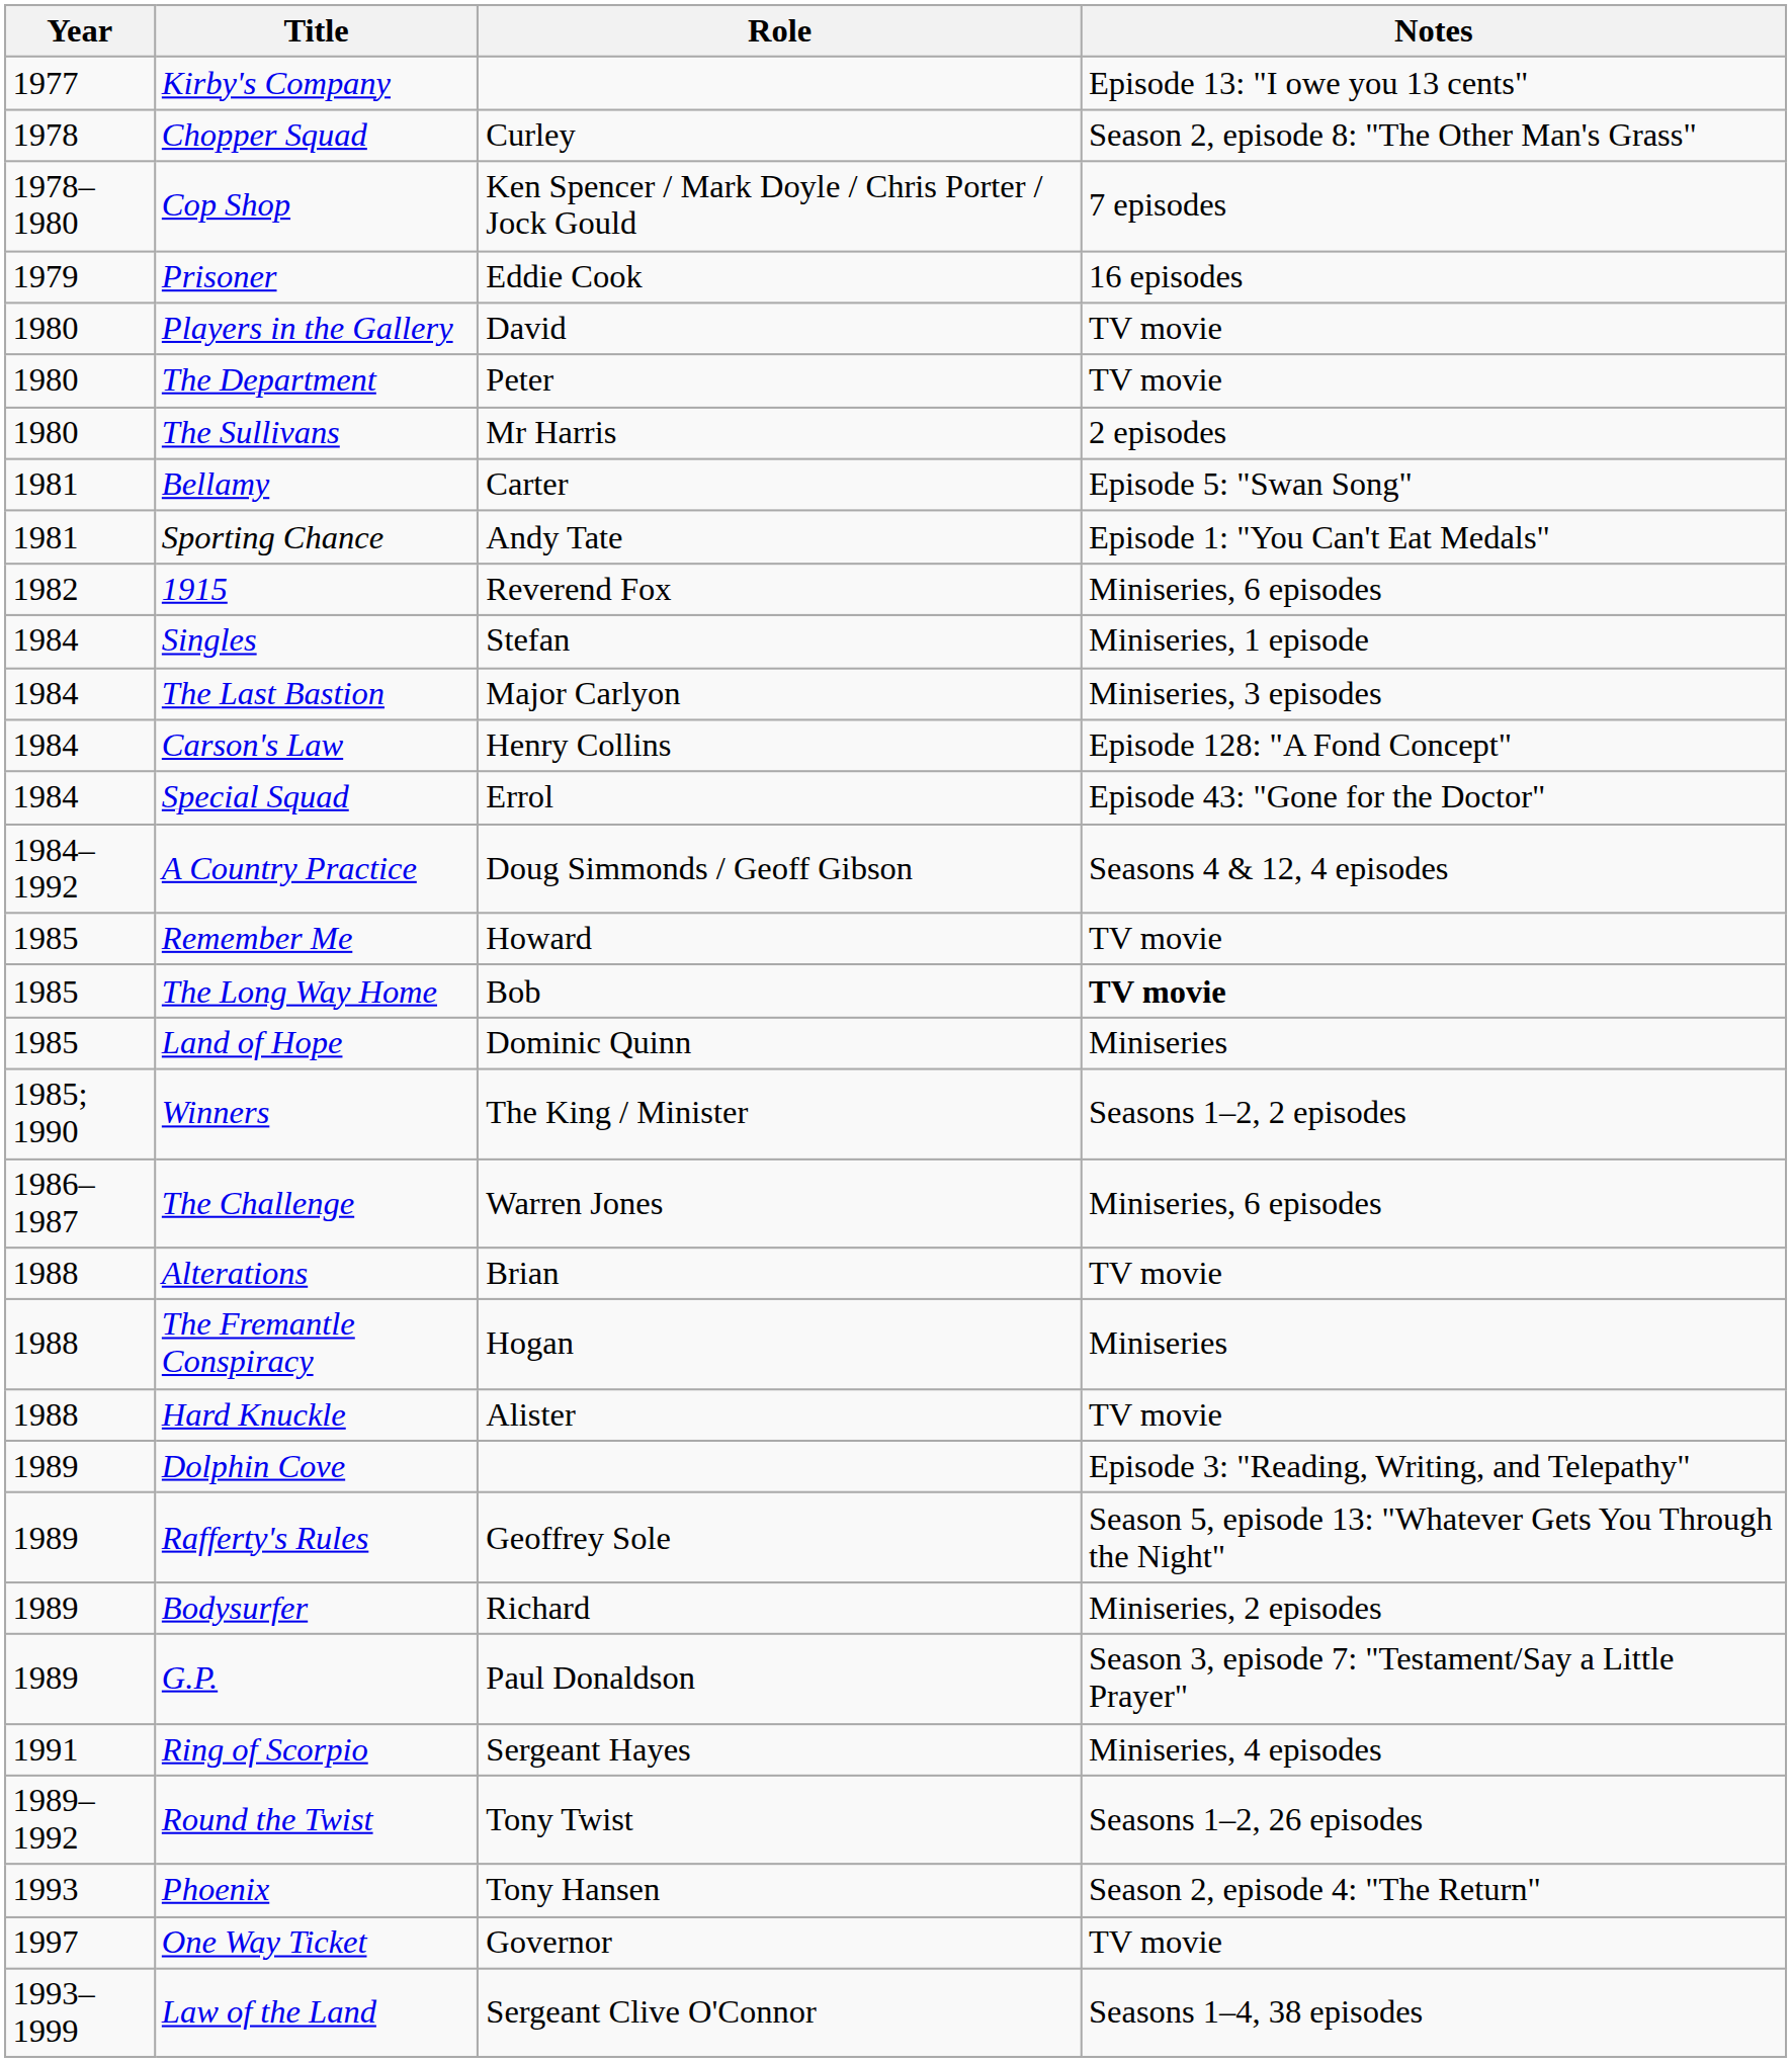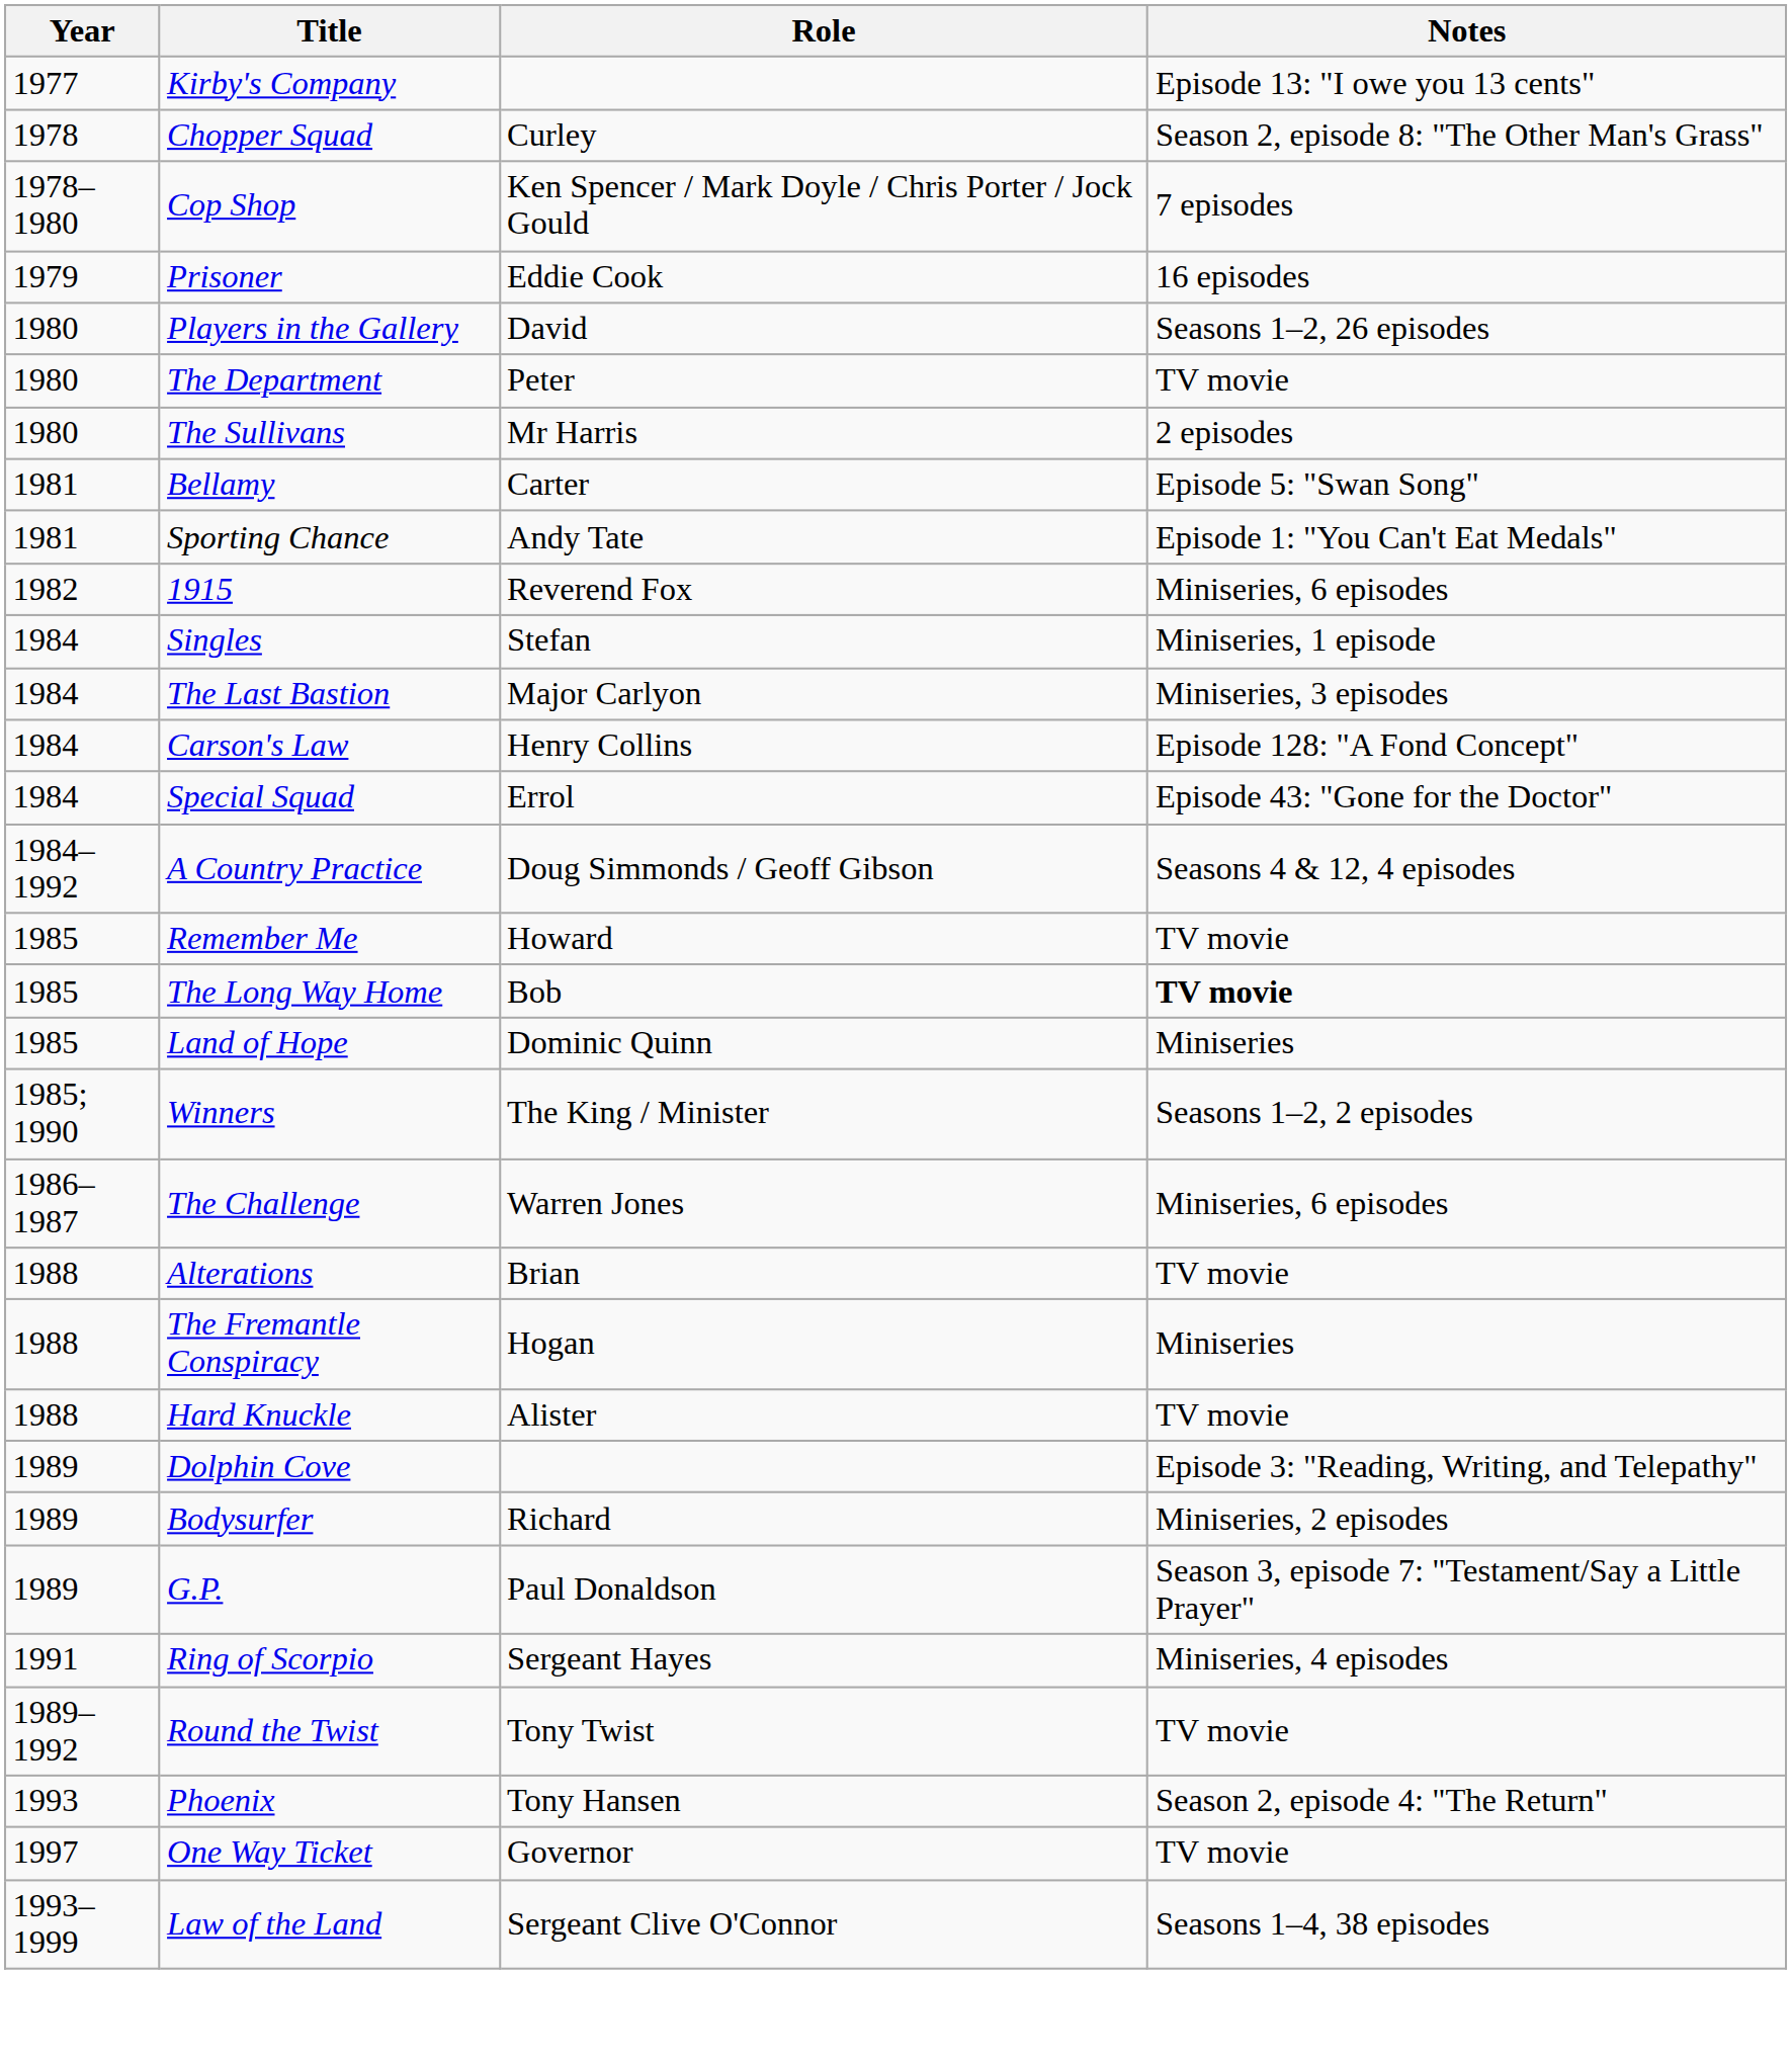 <table class=wikitable>
 <tr>
 <th>Year</th>
 <th>Title</th>
 <th>Role</th>
 <th>Notes</th>
 </tr>
 <tr>
 <td>1977</td>
 <td><em><a href='#'>Kirby's Company</a></em></td>
 <td></td>
 <td>Episode 13: "I owe you 13 cents"</td>
 </tr>
 <tr>
 <td>1978</td>
 <td><em><a href='#'>Chopper Squad</a></em></td>
 <td>Curley</td>
 <td>Season 2, episode 8: "The Other Man's Grass"</td>
 </tr>
 <tr>
 <td>1978–1980</td>
 <td><em><a href='#'>Cop Shop</a></em></td>
 <td>Ken Spencer / Mark Doyle / Chris Porter / Jock Gould</td>
 <td>7 episodes</td>
 </tr>
 <tr>
 <td>1979</td>
 <td><em><a href='#'>Prisoner</a></em></td>
 <td>Eddie Cook</td>
 <td>16 episodes</td>
 </tr>
 <tr>
 <td>1980</td>
 <td><em><a href='#'>Players in the Gallery</a></em></td>
 <td>David</td>
-<td>TV movie</td>
+<td>Seasons 1–2, 26 episodes</td>
 </tr>
 <tr>
 <td>1980</td>
 <td><em><a href='#'>The Department</a></em></td>
 <td>Peter</td>
 <td>TV movie</td>
 </tr>
 <tr>
 <td>1980</td>
 <td><em><a href='#'>The Sullivans</a></em></td>
 <td>Mr Harris</td>
 <td>2 episodes</td>
 </tr>
 <tr>
 <td>1981</td>
 <td><em><a href='#'>Bellamy</a></em></td>
 <td>Carter</td>
 <td>Episode 5: "Swan Song"</td>
 </tr>
 <tr>
 <td>1981</td>
 <td><em>Sporting Chance</em></td>
 <td>Andy Tate</td>
 <td>Episode 1: "You Can't Eat Medals"</td>
 </tr>
 <tr>
 <td>1982</td>
 <td><em><a href='#'>1915</a></em></td>
 <td>Reverend Fox</td>
 <td>Miniseries, 6 episodes</td>
 </tr>
 <tr>
 <td>1984</td>
 <td><em><a href='#'>Singles</a></em></td>
 <td>Stefan</td>
 <td>Miniseries, 1 episode</td>
 </tr>
 <tr>
 <td>1984</td>
 <td><em><a href='#'>The Last Bastion</a></em></td>
 <td>Major Carlyon</td>
 <td>Miniseries, 3 episodes</td>
 </tr>
 <tr>
 <td>1984</td>
 <td><em><a href='#'>Carson's Law</a></em></td>
 <td>Henry Collins</td>
 <td>Episode 128: "A Fond Concept"</td>
 </tr>
 <tr>
 <td>1984</td>
 <td><em><a href='#'>Special Squad</a></em></td>
 <td>Errol</td>
 <td>Episode 43: "Gone for the Doctor"</td>
 </tr>
 <tr>
 <td>1984–1992</td>
 <td><em><a href='#'>A Country Practice</a></em></td>
 <td>Doug Simmonds / Geoff Gibson</td>
 <td>Seasons 4 & 12, 4 episodes</td>
 </tr>
 <tr>
 <td>1985</td>
 <td><em><a href='#'>Remember Me</a></em></td>
 <td>Howard</td>
 <td>TV movie</td>
 </tr>
 <tr>
 <td>1985</td>
 <td><em><a href='#'>The Long Way Home</a></em></td>
 <td>Bob</td>
 <td><strong>TV movie</strong></td>
 </tr>
 <tr>
 <td>1985</td>
 <td><em><a href='#'>Land of Hope</a></em></td>
 <td>Dominic Quinn</td>
 <td>Miniseries</td>
 </tr>
 <tr>
 <td>1985; 1990</td>
 <td><em><a href='#'>Winners</a></em></td>
 <td>The King / Minister</td>
 <td>Seasons 1–2, 2 episodes</td>
 </tr>
 <tr>
 <td>1986–1987</td>
 <td><em><a href='#'>The Challenge</a></em></td>
 <td>Warren Jones</td>
 <td>Miniseries, 6 episodes</td>
 </tr>
 <tr>
 <td>1988</td>
 <td><em><a href='#'>Alterations</a></em></td>
 <td>Brian</td>
 <td>TV movie</td>
 </tr>
 <tr>
 <td>1988</td>
 <td><em><a href='#'>The Fremantle Conspiracy</a></em></td>
 <td>Hogan</td>
 <td>Miniseries</td>
 </tr>
 <tr>
 <td>1988</td>
 <td><em><a href='#'>Hard Knuckle</a></em></td>
 <td>Alister</td>
 <td>TV movie</td>
 </tr>
 <tr>
 <td>1989</td>
 <td><em><a href='#'>Dolphin Cove</a></em></td>
 <td></td>
 <td>Episode 3: "Reading, Writing, and Telepathy"</td>
 </tr>
 <tr>
 <td>1989</td>
-<td><em><a href='#'>Rafferty's Rules</a></em></td>
-<td>Geoffrey Sole</td>
-<td>Season 5, episode 13: "Whatever Gets You Through the Night"</td>
-</tr>
-<tr>
-<td>1989</td>
 <td><em><a href='#'>Bodysurfer</a></em></td>
 <td>Richard</td>
 <td>Miniseries, 2 episodes</td>
 </tr>
 <tr>
 <td>1989</td>
 <td><em><a href='#'>G.P.</a></em></td>
 <td>Paul Donaldson</td>
 <td>Season 3, episode 7: "Testament/Say a Little Prayer"</td>
 </tr>
 <tr>
 <td>1991</td>
 <td><em><a href='#'>Ring of Scorpio</a></em></td>
 <td>Sergeant Hayes</td>
 <td>Miniseries, 4 episodes</td>
 </tr>
 <tr>
 <td>1989–1992</td>
 <td><em><a href='#'>Round the Twist</a></em></td>
 <td>Tony Twist</td>
-<td>Seasons 1–2, 26 episodes</td>
+<td>TV movie</td>
 </tr>
 <tr>
 <td>1993</td>
 <td><em><a href='#'>Phoenix</a></em></td>
 <td>Tony Hansen</td>
 <td>Season 2, episode 4: "The Return"</td>
 </tr>
 <tr>
 <td>1997</td>
 <td><em><a href='#'>One Way Ticket</a></em></td>
 <td>Governor</td>
 <td>TV movie</td>
 </tr>
 <tr>
 <td>1993–1999</td>
 <td><em><a href='#'>Law of the Land</a></em></td>
 <td>Sergeant Clive O'Connor</td>
 <td>Seasons 1–4, 38 episodes</td>
 </tr>
 </table>
